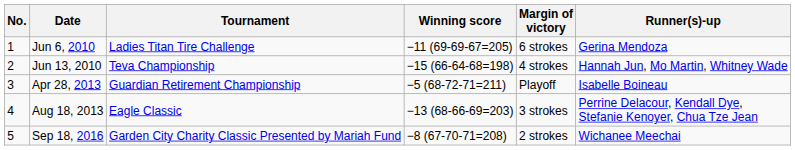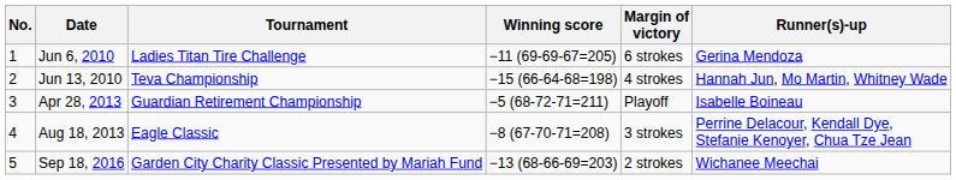 <table class="wikitable" style="font-size:95%;">
 <tr>
 <th>No.</th>
 <th>Date</th>
 <th>Tournament</th>
 <th>Winning score</th>
 <th>Margin of<br>victory</th>
 <th>Runner(s)-up</th>
 </tr>
 <tr>
 <td>1</td>
 <td>Jun 6, <a href='#'>2010</a></td>
 <td><a href='#'>Ladies Titan Tire Challenge</a></td>
 <td>−11 (69-69-67=205)</td>
 <td>6 strokes</td>
 <td> <a href='#'>Gerina Mendoza</a></td>
 </tr>
 <tr>
 <td>2</td>
 <td>Jun 13, 2010</td>
 <td><a href='#'>Teva Championship</a></td>
 <td>−15 (66-64-68=198)</td>
 <td>4 strokes</td>
 <td> <a href='#'>Hannah Jun</a>,  <a href='#'>Mo Martin</a>,  <a href='#'>Whitney Wade</a></td>
 </tr>
 <tr>
 <td>3</td>
 <td>Apr 28, <a href='#'>2013</a></td>
 <td><a href='#'>Guardian Retirement Championship</a></td>
 <td>−5 (68-72-71=211)</td>
 <td>Playoff</td>
 <td> <a href='#'>Isabelle Boineau</a></td>
 </tr>
 <tr>
 <td>4</td>
 <td>Aug 18, 2013</td>
 <td><a href='#'>Eagle Classic</a></td>
-<td>−13 (68-66-69=203)</td>
+<td>−8 (67-70-71=208)</td>
 <td>3 strokes</td>
 <td> <a href='#'>Perrine Delacour</a>,  <a href='#'>Kendall Dye</a>,<br> <a href='#'>Stefanie Kenoyer</a>,  <a href='#'>Chua Tze Jean</a></td>
 </tr>
 <tr>
 <td>5</td>
 <td>Sep 18, <a href='#'>2016</a></td>
 <td><a href='#'>Garden City Charity Classic Presented by Mariah Fund</a></td>
-<td>−8 (67-70-71=208)</td>
+<td>−13 (68-66-69=203)</td>
 <td>2 strokes</td>
 <td> <a href='#'>Wichanee Meechai</a></td>
 </tr>
 </table>
